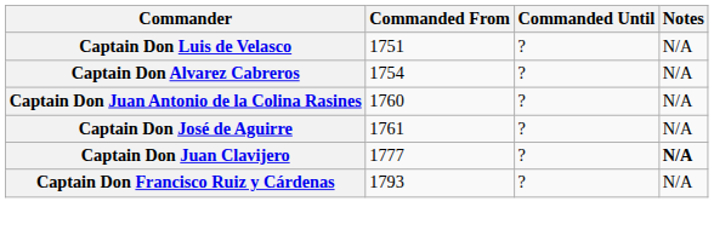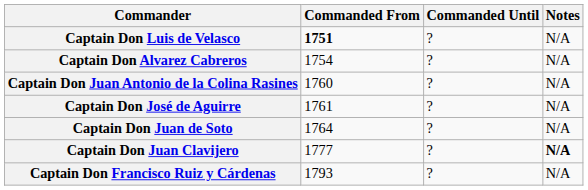 <table class="wikitable">
 <tr>
 <th scope="col">Commander</th>
 <th scope="col">Commanded From</th>
 <th scope="col">Commanded Until</th>
 <th scope="col">Notes</th>
 </tr>
 <tr>
 <th scope="row">Captain Don <a href='#'>Luis de Velasco</a></th>
-<td>1751</td>
+<td><strong>1751</strong></td>
 <td>?</td>
 <td>N/A</td>
 </tr>
 <tr>
 <th scope="row">Captain Don <a href='#'>Alvarez Cabreros</a></th>
 <td>1754</td>
 <td>?</td>
 <td>N/A</td>
 </tr>
 <tr>
 <th scope="row">Captain Don <a href='#'>Juan Antonio de la Colina Rasines</a></th>
 <td>1760</td>
 <td>?</td>
 <td>N/A</td>
 </tr>
 <tr>
 <th scope="row">Captain Don <a href='#'>José de Aguirre</a></th>
 <td>1761</td>
 <td>?</td>
 <td>N/A</td>
 </tr>
 <tr>
+<th scope="row">Captain Don <a href='#'>Juan de Soto</a></th>
+<td>1764</td>
+<td>?</td>
+<td>N/A</td>
+</tr>
+<tr>
 <th scope="row">Captain Don <a href='#'>Juan Clavijero</a></th>
 <td>1777</td>
 <td>?</td>
 <td><strong>N/A</strong></td>
 </tr>
 <tr>
 <th scope="row">Captain Don <a href='#'>Francisco Ruiz y Cárdenas</a></th>
 <td>1793</td>
 <td>?</td>
 <td>N/A</td>
 </tr>
 </table>
